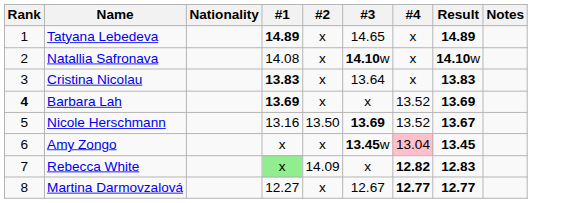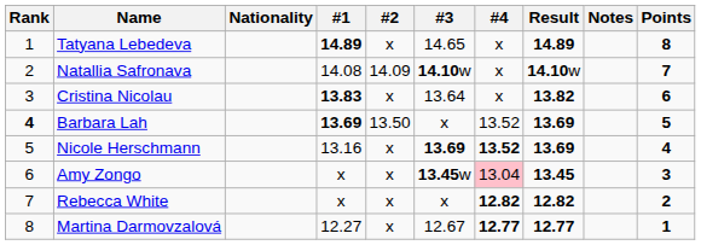 <table class="wikitable sortable" style="text-align:center">
 <tr>
 <th>Rank</th>
 <th>Name</th>
 <th>Nationality</th>
 <th>#1</th>
 <th>#2</th>
 <th>#3</th>
 <th>#4</th>
 <th>Result</th>
 <th>Notes</th>
+<th>Points</th>
 </tr>
 <tr>
 <td>1</td>
 <td align=left><a href='#'>Tatyana Lebedeva</a></td>
 <td align=left></td>
 <td><strong>14.89</strong></td>
 <td>x</td>
 <td>14.65</td>
 <td>x</td>
 <td><strong>14.89</strong></td>
 <td></td>
+<td><strong>8</strong></td>
 </tr>
 <tr>
 <td>2</td>
 <td align=left><a href='#'>Natallia Safronava</a></td>
 <td align=left></td>
 <td>14.08</td>
-<td>x</td>
+<td>14.09</td>
 <td><strong>14.10</strong>w</td>
 <td>x</td>
 <td><strong>14.10</strong>w</td>
 <td></td>
+<td><strong>7</strong></td>
 </tr>
 <tr>
 <td>3</td>
 <td align=left><a href='#'>Cristina Nicolau</a></td>
 <td align=left></td>
 <td><strong>13.83</strong></td>
 <td>x</td>
 <td>13.64</td>
 <td>x</td>
-<td><strong>13.83</strong></td>
+<td><strong>13.82</strong></td>
 <td></td>
+<td><strong>6</strong></td>
 </tr>
 <tr>
 <td><strong>4</strong></td>
 <td align=left><a href='#'>Barbara Lah</a></td>
 <td align=left></td>
 <td><strong>13.69</strong></td>
-<td>x</td>
+<td>13.50</td>
 <td>x</td>
 <td>13.52</td>
 <td><strong>13.69</strong></td>
 <td></td>
+<td><strong>5</strong></td>
 </tr>
 <tr>
 <td>5</td>
 <td align=left><a href='#'>Nicole Herschmann</a></td>
 <td align=left></td>
 <td>13.16</td>
-<td>13.50</td>
+<td>x</td>
 <td><strong>13.69</strong></td>
-<td>13.52</td>
-<td><strong>13.67</strong></td>
+<td><strong>13.52</strong></td>
+<td><strong>13.69</strong></td>
 <td></td>
+<td><strong>4</strong></td>
 </tr>
 <tr>
 <td>6</td>
 <td align=left><a href='#'>Amy Zongo</a></td>
 <td align=left></td>
 <td>x</td>
 <td>x</td>
 <td><strong>13.45</strong>w</td>
 <td style="background: pink;">13.04</td>
 <td><strong>13.45</strong></td>
 <td></td>
+<td><strong>3</strong></td>
 </tr>
 <tr>
 <td>7</td>
 <td align=left><a href='#'>Rebecca White</a></td>
 <td align=left></td>
-<td style="background: lightgreen;">x</td>
-<td>14.09</td>
+<td>x</td>
+<td>x</td>
 <td>x</td>
 <td><strong>12.82</strong></td>
-<td><strong>12.83</strong></td>
+<td><strong>12.82</strong></td>
 <td></td>
+<td><strong>2</strong></td>
 </tr>
 <tr>
 <td>8</td>
 <td align=left><a href='#'>Martina Darmovzalová</a></td>
 <td align=left></td>
 <td>12.27</td>
 <td>x</td>
 <td>12.67</td>
 <td><strong>12.77</strong></td>
 <td><strong>12.77</strong></td>
 <td></td>
+<td><strong>1</strong></td>
 </tr>
 </table>
